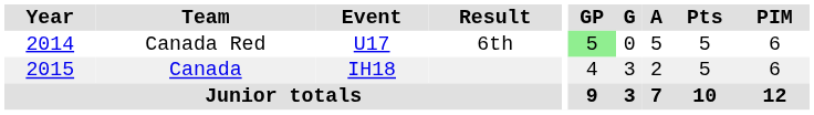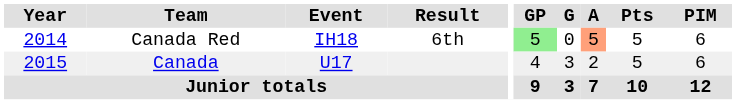 <table border="0" cellpadding="1" cellspacing="0" ID="Table3" style="text-align:center; width:40em;">
 <tr bgcolor="#e0e0e0">
 <th>Year</th>
 <th>Team</th>
 <th>Event</th>
 <th>Result</th>
 <th rowspan="99" bgcolor="#ffffff"></th>
 <th>GP</th>
 <th>G</th>
 <th>A</th>
 <th>Pts</th>
 <th>PIM</th>
 </tr>
 <tr>
 <td><a href='#'>2014</a></td>
 <td>Canada Red</td>
-<td><a href='#'>U17</a></td>
+<td><a href='#'>IH18</a></td>
 <td>6th</td>
 <td style="background: lightgreen;">5</td>
 <td>0</td>
-<td>5</td>
+<td style="background: lightsalmon;">5</td>
 <td>5</td>
 <td>6</td>
 </tr>
 <tr bgcolor="#f0f0f0">
 <td><a href='#'>2015</a></td>
 <td><a href='#'>Canada</a></td>
-<td><a href='#'>IH18</a></td>
+<td><a href='#'>U17</a></td>
 <td></td>
 <td>4</td>
 <td>3</td>
 <td>2</td>
 <td>5</td>
 <td>6</td>
 </tr>
 <tr bgcolor="#e0e0e0">
 <th colspan="4">Junior totals</th>
 <th>9</th>
 <th>3</th>
 <th>7</th>
 <th>10</th>
 <th>12</th>
 </tr>
 </table>
